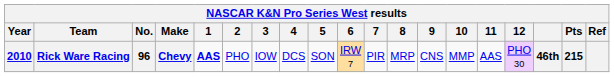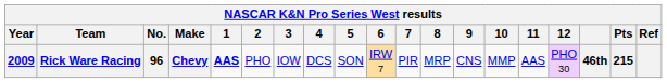 <table class="wikitable" style="text-align:center; font-size:75%">
 <tr>
 <th colspan=23><a href='#'>NASCAR K&N Pro Series West</a> results</th>
 </tr>
 <tr>
 <th>Year</th>
 <th>Team</th>
 <th>No.</th>
 <th>Make</th>
 <th>1</th>
 <th>2</th>
 <th>3</th>
 <th>4</th>
 <th>5</th>
 <th>6</th>
 <th>7</th>
 <th>8</th>
 <th>9</th>
 <th>10</th>
 <th>11</th>
 <th>12</th>
 <th></th>
 <th>Pts</th>
 <th>Ref</th>
 </tr>
 <tr>
-<th><a href='#'>2010</a></th>
+<th><a href='#'>2009</a></th>
 <th><a href='#'>Rick Ware Racing</a></th>
 <th>96</th>
 <th><a href='#'>Chevy</a></th>
 <td><strong><a href='#'>AAS</a></strong></td>
 <td><a href='#'>PHO</a></td>
 <td><a href='#'>IOW</a></td>
 <td><a href='#'>DCS</a></td>
 <td><a href='#'>SON</a></td>
 <td style="background:#FFDF9F;"><a href='#'>IRW</a><br><small>7</small></td>
 <td><a href='#'>PIR</a></td>
 <td><a href='#'>MRP</a></td>
 <td><a href='#'>CNS</a></td>
 <td><a href='#'>MMP</a></td>
 <td><a href='#'>AAS</a></td>
 <td style="background:#EFCFFF;"><a href='#'>PHO</a><br><small>30</small></td>
 <th>46th</th>
 <th>215</th>
 <th></th>
 </tr>
 </table>
